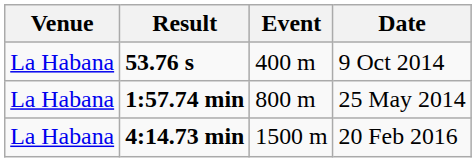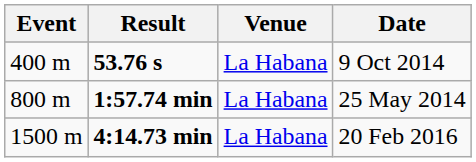 <table class="wikitable">
 <tr>
+<th>Event</th>
+<th>Result</th>
 <th>Venue</th>
-<th>Result</th>
-<th>Event</th>
 <th>Date</th>
 </tr>
 <tr>
+<td>400 m</td>
+<td><strong>53.76 s</strong></td>
 <td> <a href='#'>La Habana</a></td>
-<td><strong>53.76 s</strong></td>
-<td>400 m</td>
 <td>9 Oct 2014</td>
 </tr>
 <tr>
+<td>800 m</td>
+<td><strong>1:57.74 min</strong></td>
 <td> <a href='#'>La Habana</a></td>
-<td><strong>1:57.74 min</strong></td>
-<td>800 m</td>
 <td>25 May 2014</td>
 </tr>
 <tr>
+<td>1500 m</td>
+<td><strong>4:14.73 min</strong></td>
 <td> <a href='#'>La Habana</a></td>
-<td><strong>4:14.73 min</strong></td>
-<td>1500 m</td>
 <td>20 Feb 2016</td>
 </tr>
 </table>
